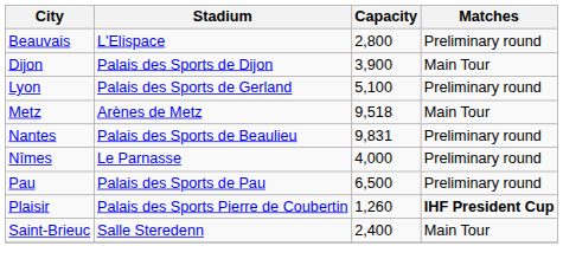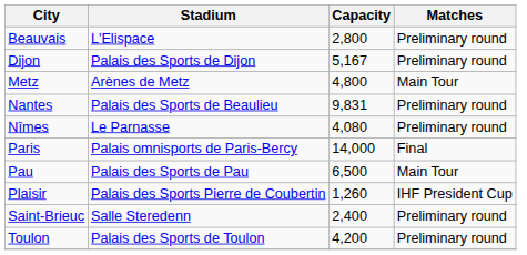 <table class="wikitable">
 <tr>
 <th>City</th>
 <th>Stadium</th>
 <th>Capacity</th>
 <th>Matches</th>
 </tr>
 <tr>
 <td><a href='#'>Beauvais</a></td>
 <td><a href='#'>L'Elispace</a></td>
 <td>2,800</td>
 <td>Preliminary round</td>
 </tr>
 <tr>
 <td><a href='#'>Dijon</a></td>
 <td><a href='#'>Palais des Sports de Dijon</a></td>
-<td>3,900</td>
-<td>Main Tour</td>
-</tr>
-<tr>
-<td><a href='#'>Lyon</a></td>
-<td><a href='#'>Palais des Sports de Gerland</a></td>
-<td>5,100</td>
+<td>5,167</td>
 <td>Preliminary round</td>
 </tr>
 <tr>
 <td><a href='#'>Metz</a></td>
 <td><a href='#'>Arènes de Metz</a></td>
-<td>9,518</td>
+<td>4,800</td>
 <td>Main Tour</td>
 </tr>
 <tr>
 <td><a href='#'>Nantes</a></td>
 <td><a href='#'>Palais des Sports de Beaulieu</a></td>
 <td>9,831</td>
 <td>Preliminary round</td>
 </tr>
 <tr>
 <td><a href='#'>Nîmes</a></td>
 <td><a href='#'>Le Parnasse</a></td>
-<td>4,000</td>
+<td>4,080</td>
 <td>Preliminary round</td>
+</tr>
+<tr>
+<td><a href='#'>Paris</a></td>
+<td><a href='#'>Palais omnisports de Paris-Bercy</a></td>
+<td>14,000</td>
+<td>Final</td>
 </tr>
 <tr>
 <td><a href='#'>Pau</a></td>
 <td><a href='#'>Palais des Sports de Pau</a></td>
 <td>6,500</td>
-<td>Preliminary round</td>
+<td>Main Tour</td>
 </tr>
 <tr>
 <td><a href='#'>Plaisir</a></td>
 <td><a href='#'>Palais des Sports Pierre de Coubertin</a></td>
 <td>1,260</td>
-<td><strong>IHF President Cup</strong></td>
+<td>IHF President Cup</td>
 </tr>
 <tr>
 <td><a href='#'>Saint-Brieuc</a></td>
 <td><a href='#'>Salle Steredenn</a></td>
 <td>2,400</td>
-<td>Main Tour</td>
+<td>Preliminary round</td>
+</tr>
+<tr>
+<td><a href='#'>Toulon</a></td>
+<td><a href='#'>Palais des Sports de Toulon</a></td>
+<td>4,200</td>
+<td>Preliminary round</td>
 </tr>
 <tr>
 </tr>
 </table>
